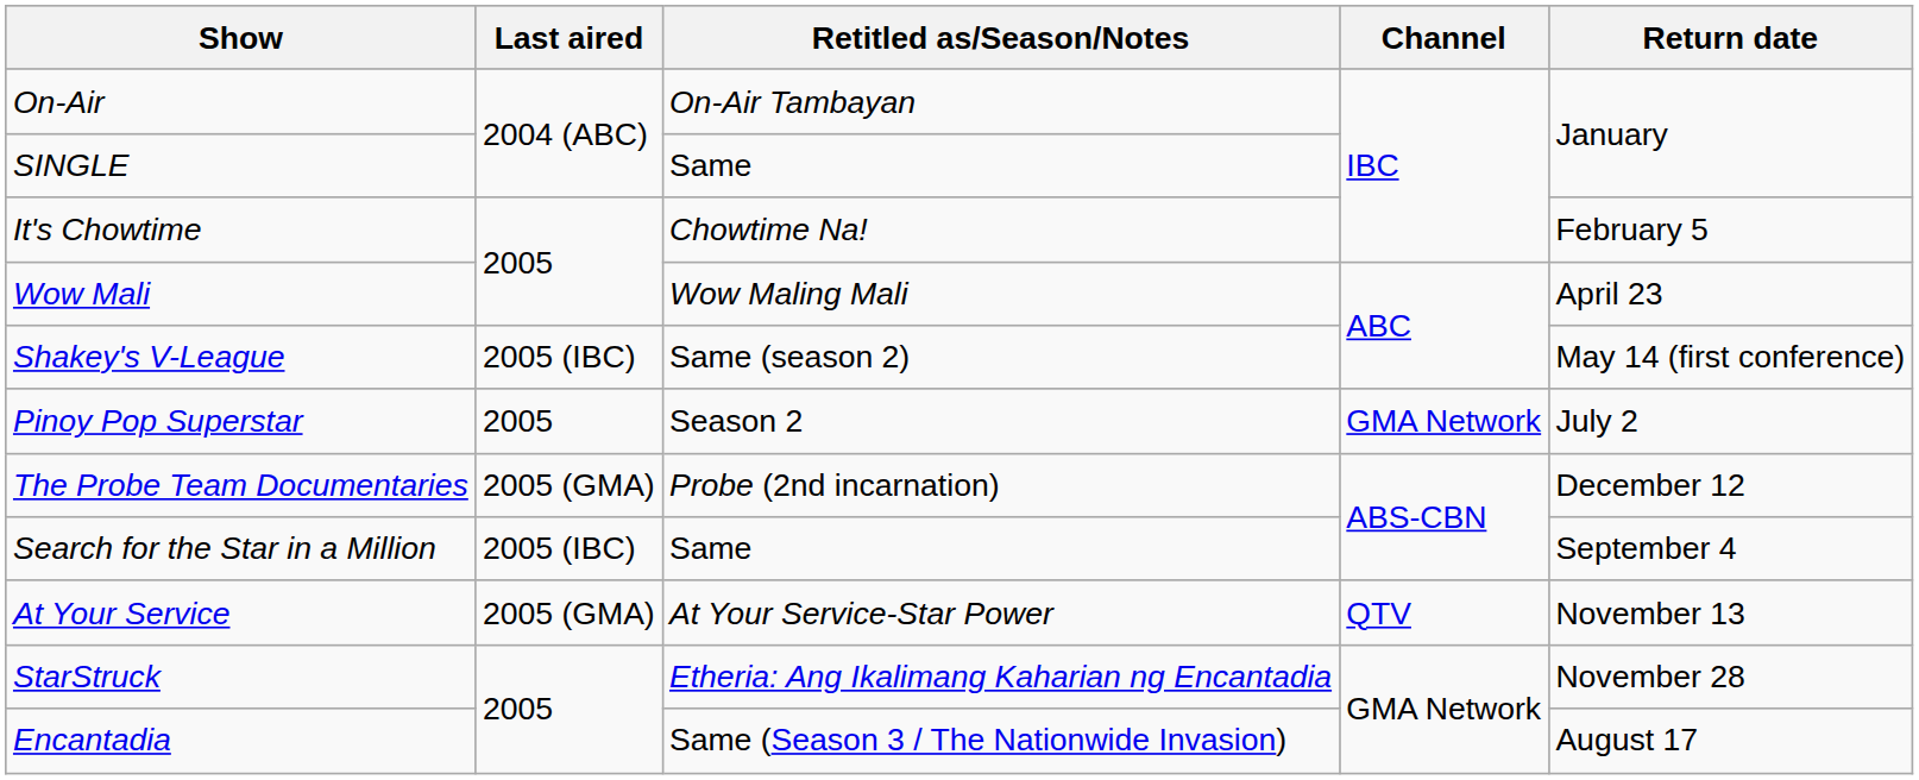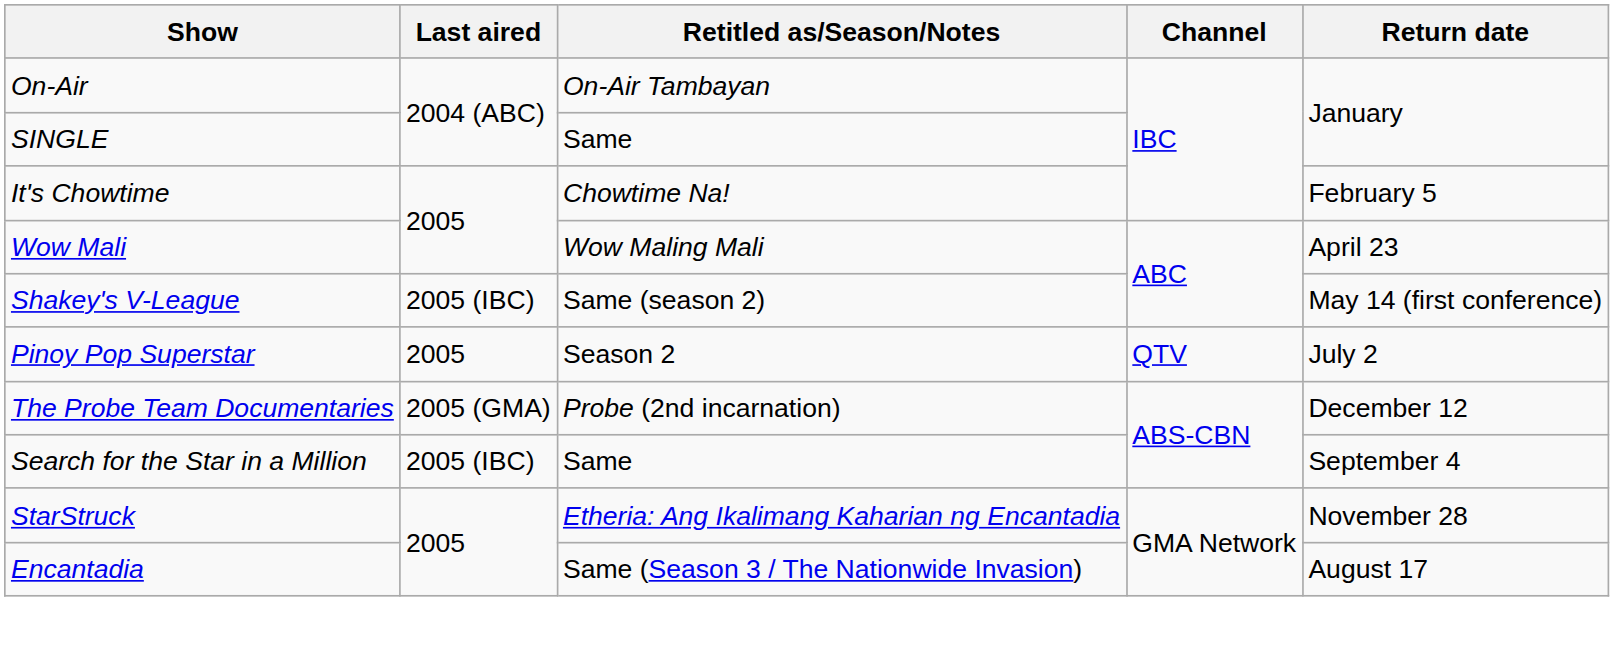 <table class="wikitable" style="text-align:left; line-height:25px; width:auto;">
 <tr>
 <th>Show</th>
 <th>Last aired</th>
 <th>Retitled as/Season/Notes</th>
 <th>Channel</th>
 <th>Return date</th>
 </tr>
 <tr>
 <td><em>On-Air</em></td>
 <td rowspan="2">2004 (ABC)</td>
 <td><em>On-Air Tambayan</em></td>
 <td rowspan="3"><a href='#'>IBC</a></td>
 <td rowspan="2">January</td>
 </tr>
 <tr>
 <td><em>SINGLE</em></td>
 <td>Same</td>
 </tr>
 <tr>
 <td><em>It's Chowtime</em></td>
 <td rowspan="2">2005</td>
 <td><em>Chowtime Na!</em></td>
 <td>February 5</td>
 </tr>
 <tr>
 <td><em><a href='#'>Wow Mali</a></em></td>
 <td><em>Wow Maling Mali</em></td>
 <td rowspan="2"><a href='#'>ABC</a></td>
 <td>April 23</td>
 </tr>
 <tr>
 <td><em><a href='#'>Shakey's V-League</a></em></td>
 <td>2005 (IBC)</td>
 <td>Same (season 2)</td>
 <td>May 14 (first conference)</td>
 </tr>
 <tr>
 <td><em><a href='#'>Pinoy Pop Superstar</a></em></td>
 <td>2005</td>
 <td>Season 2</td>
-<td><a href='#'>GMA Network</a></td>
+<td><a href='#'>QTV</a></td>
 <td>July 2</td>
 </tr>
 <tr>
 <td><em><a href='#'>The Probe Team Documentaries</a></em></td>
 <td>2005 (GMA)</td>
 <td><em>Probe</em> (2nd incarnation)</td>
 <td rowspan="2"><a href='#'>ABS-CBN</a></td>
 <td>December 12</td>
 </tr>
 <tr>
 <td><em>Search for the Star in a Million</em></td>
 <td>2005 (IBC)</td>
 <td>Same</td>
 <td>September 4</td>
 </tr>
 <tr>
-<td><em><a href='#'>At Your Service</a></em></td>
-<td>2005 (GMA)</td>
-<td><em>At Your Service-Star Power</em></td>
-<td><a href='#'>QTV</a></td>
-<td>November 13</td>
-</tr>
-<tr>
 <td><em><a href='#'>StarStruck</a></em></td>
 <td rowspan="2">2005</td>
 <td><em><a href='#'>Etheria: Ang Ikalimang Kaharian ng Encantadia</a></em></td>
 <td rowspan="2">GMA Network</td>
 <td>November 28</td>
 </tr>
 <tr>
 <td><em><a href='#'>Encantadia</a></em></td>
 <td>Same (<a href='#'>Season 3 / The Nationwide Invasion</a>)</td>
 <td>August 17</td>
 </tr>
 </table>
